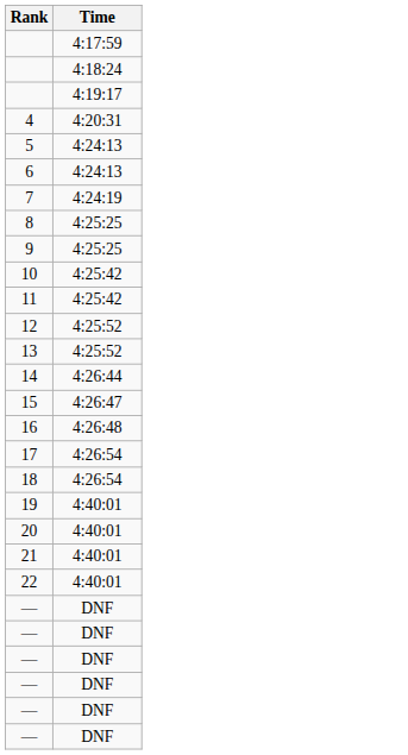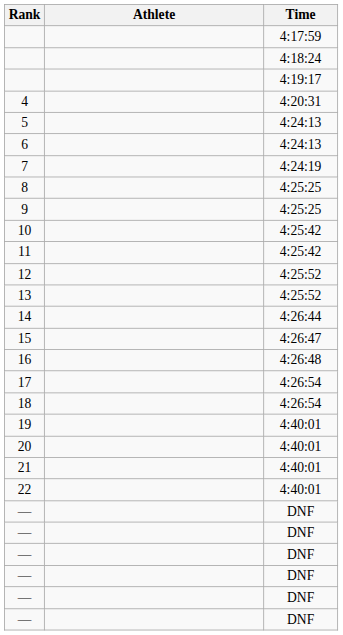 <table class=wikitable style="text-align:center">
 <tr>
 <th width=40>Rank</th>
+<th width=250>Athlete</th>
 <th width=80>Time</th>
 </tr>
 <tr>
 <td></td>
+<td align=left></td>
 <td>4:17:59</td>
 </tr>
 <tr>
 <td></td>
+<td align=left></td>
 <td>4:18:24</td>
 </tr>
 <tr>
 <td></td>
+<td align=left></td>
 <td>4:19:17</td>
 </tr>
 <tr>
 <td>4</td>
+<td align=left></td>
 <td>4:20:31</td>
 </tr>
 <tr>
 <td>5</td>
+<td align=left></td>
 <td>4:24:13</td>
 </tr>
 <tr>
 <td>6</td>
+<td align=left></td>
 <td>4:24:13</td>
 </tr>
 <tr>
 <td>7</td>
+<td align=left></td>
 <td>4:24:19</td>
 </tr>
 <tr>
 <td>8</td>
+<td align=left></td>
 <td>4:25:25</td>
 </tr>
 <tr>
 <td>9</td>
+<td align=left></td>
 <td>4:25:25</td>
 </tr>
 <tr>
 <td>10</td>
+<td align=left></td>
 <td>4:25:42</td>
 </tr>
 <tr>
 <td>11</td>
+<td align=left></td>
 <td>4:25:42</td>
 </tr>
 <tr>
 <td>12</td>
+<td align=left></td>
 <td>4:25:52</td>
 </tr>
 <tr>
 <td>13</td>
+<td align=left></td>
 <td>4:25:52</td>
 </tr>
 <tr>
 <td>14</td>
+<td align=left></td>
 <td>4:26:44</td>
 </tr>
 <tr>
 <td>15</td>
+<td align=left></td>
 <td>4:26:47</td>
 </tr>
 <tr>
 <td>16</td>
+<td align=left></td>
 <td>4:26:48</td>
 </tr>
 <tr>
 <td>17</td>
+<td align=left></td>
 <td>4:26:54</td>
 </tr>
 <tr>
 <td>18</td>
+<td align=left></td>
 <td>4:26:54</td>
 </tr>
 <tr>
 <td>19</td>
+<td align=left></td>
 <td>4:40:01</td>
 </tr>
 <tr>
 <td>20</td>
+<td align=left></td>
 <td>4:40:01</td>
 </tr>
 <tr>
 <td>21</td>
+<td align=left></td>
 <td>4:40:01</td>
 </tr>
 <tr>
 <td>22</td>
+<td align=left></td>
 <td>4:40:01</td>
 </tr>
 <tr>
 <td>—</td>
+<td align=left></td>
 <td>DNF</td>
 </tr>
 <tr>
 <td>—</td>
+<td align=left></td>
 <td>DNF</td>
 </tr>
 <tr>
 <td>—</td>
+<td align=left></td>
 <td>DNF</td>
 </tr>
 <tr>
 <td>—</td>
+<td align=left></td>
 <td>DNF</td>
 </tr>
 <tr>
 <td>—</td>
+<td align=left></td>
 <td>DNF</td>
 </tr>
 <tr>
 <td>—</td>
+<td align=left></td>
 <td>DNF</td>
 </tr>
 </table>
